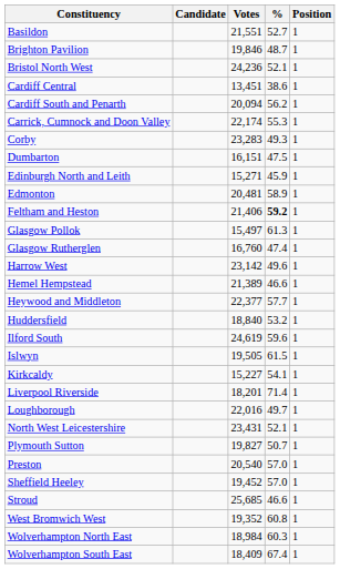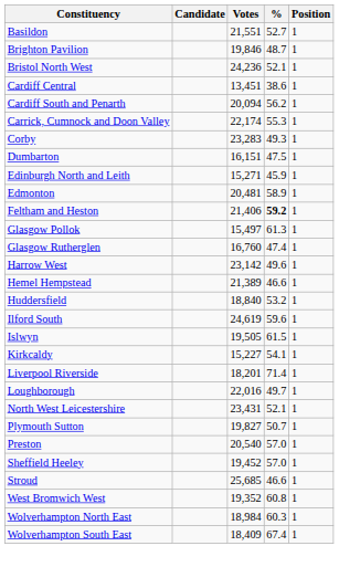 <table class="wikitable sortable">
 <tr>
 <th>Constituency</th>
 <th>Candidate</th>
 <th>Votes</th>
 <th>%</th>
 <th>Position</th>
 </tr>
 <tr>
 <td><a href='#'>Basildon</a></td>
 <td></td>
 <td>21,551</td>
 <td>52.7</td>
 <td>1</td>
 </tr>
 <tr>
 <td><a href='#'>Brighton Pavilion</a></td>
 <td></td>
 <td>19,846</td>
 <td>48.7</td>
 <td>1</td>
 </tr>
 <tr>
 <td><a href='#'>Bristol North West</a></td>
 <td></td>
 <td>24,236</td>
 <td>52.1</td>
 <td>1</td>
 </tr>
 <tr>
 <td><a href='#'>Cardiff Central</a></td>
 <td></td>
 <td>13,451</td>
 <td>38.6</td>
 <td>1</td>
 </tr>
 <tr>
 <td><a href='#'>Cardiff South and Penarth</a></td>
 <td></td>
 <td>20,094</td>
 <td>56.2</td>
 <td>1</td>
 </tr>
 <tr>
 <td><a href='#'>Carrick, Cumnock and Doon Valley</a></td>
 <td></td>
 <td>22,174</td>
 <td>55.3</td>
 <td>1</td>
 </tr>
 <tr>
 <td><a href='#'>Corby</a></td>
 <td></td>
 <td>23,283</td>
 <td>49.3</td>
 <td>1</td>
 </tr>
 <tr>
 <td><a href='#'>Dumbarton</a></td>
 <td></td>
 <td>16,151</td>
 <td>47.5</td>
 <td>1</td>
 </tr>
 <tr>
 <td><a href='#'>Edinburgh North and Leith</a></td>
 <td></td>
 <td>15,271</td>
 <td>45.9</td>
 <td>1</td>
 </tr>
 <tr>
 <td><a href='#'>Edmonton</a></td>
 <td></td>
 <td>20,481</td>
 <td>58.9</td>
 <td>1</td>
 </tr>
 <tr>
 <td><a href='#'>Feltham and Heston</a></td>
 <td></td>
 <td>21,406</td>
 <td><strong>59.2</strong></td>
 <td>1</td>
 </tr>
 <tr>
 <td><a href='#'>Glasgow Pollok</a></td>
 <td></td>
 <td>15,497</td>
 <td>61.3</td>
 <td>1</td>
 </tr>
 <tr>
 <td><a href='#'>Glasgow Rutherglen</a></td>
 <td></td>
 <td>16,760</td>
 <td>47.4</td>
 <td>1</td>
 </tr>
 <tr>
 <td><a href='#'>Harrow West</a></td>
 <td></td>
 <td>23,142</td>
 <td>49.6</td>
 <td>1</td>
 </tr>
 <tr>
 <td><a href='#'>Hemel Hempstead</a></td>
 <td></td>
 <td>21,389</td>
 <td>46.6</td>
 <td>1</td>
 </tr>
 <tr>
-<td><a href='#'>Heywood and Middleton</a></td>
-<td></td>
-<td>22,377</td>
-<td>57.7</td>
-<td>1</td>
-</tr>
-<tr>
 <td><a href='#'>Huddersfield</a></td>
 <td></td>
 <td>18,840</td>
 <td>53.2</td>
 <td>1</td>
 </tr>
 <tr>
 <td><a href='#'>Ilford South</a></td>
 <td></td>
 <td>24,619</td>
 <td>59.6</td>
 <td>1</td>
 </tr>
 <tr>
 <td><a href='#'>Islwyn</a></td>
 <td></td>
 <td>19,505</td>
 <td>61.5</td>
 <td>1</td>
 </tr>
 <tr>
 <td><a href='#'>Kirkcaldy</a></td>
 <td></td>
 <td>15,227</td>
 <td>54.1</td>
 <td>1</td>
 </tr>
 <tr>
 <td><a href='#'>Liverpool Riverside</a></td>
 <td></td>
 <td>18,201</td>
 <td>71.4</td>
 <td>1</td>
 </tr>
 <tr>
 <td><a href='#'>Loughborough</a></td>
 <td></td>
 <td>22,016</td>
 <td>49.7</td>
 <td>1</td>
 </tr>
 <tr>
 <td><a href='#'>North West Leicestershire</a></td>
 <td></td>
 <td>23,431</td>
 <td>52.1</td>
 <td>1</td>
 </tr>
 <tr>
 <td><a href='#'>Plymouth Sutton</a></td>
 <td></td>
 <td>19,827</td>
 <td>50.7</td>
 <td>1</td>
 </tr>
 <tr>
 <td><a href='#'>Preston</a></td>
 <td></td>
 <td>20,540</td>
 <td>57.0</td>
 <td>1</td>
 </tr>
 <tr>
 <td><a href='#'>Sheffield Heeley</a></td>
 <td></td>
 <td>19,452</td>
 <td>57.0</td>
 <td>1</td>
 </tr>
 <tr>
 <td><a href='#'>Stroud</a></td>
 <td></td>
 <td>25,685</td>
 <td>46.6</td>
 <td>1</td>
 </tr>
 <tr>
 <td><a href='#'>West Bromwich West</a></td>
 <td></td>
 <td>19,352</td>
 <td>60.8</td>
 <td>1</td>
 </tr>
 <tr>
 <td><a href='#'>Wolverhampton North East</a></td>
 <td></td>
 <td>18,984</td>
 <td>60.3</td>
 <td>1</td>
 </tr>
 <tr>
 <td><a href='#'>Wolverhampton South East</a></td>
 <td></td>
 <td>18,409</td>
 <td>67.4</td>
 <td>1</td>
 </tr>
 </table>
